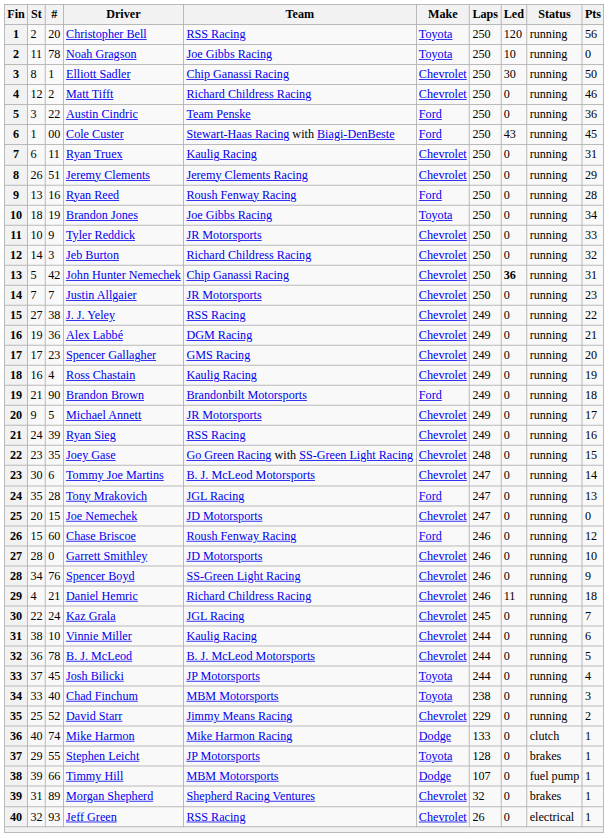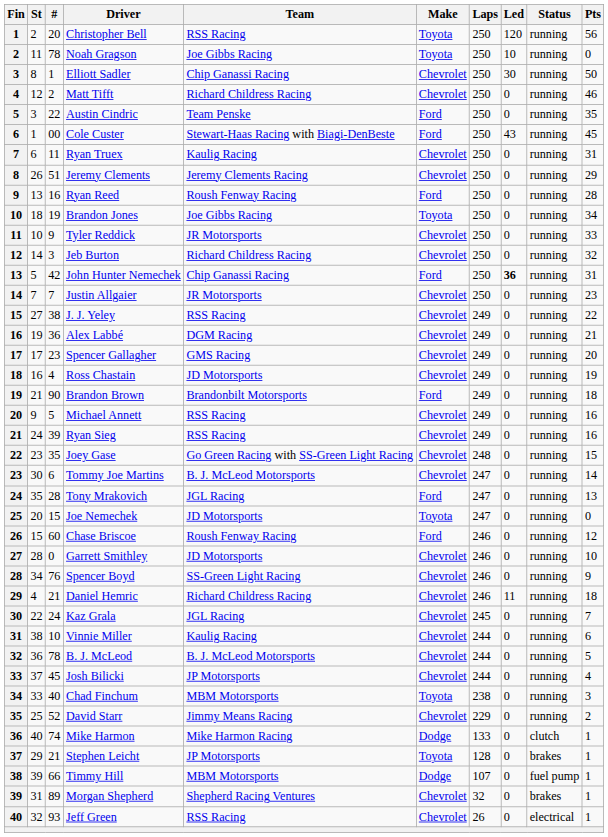 <table class="wikitable" style="font-size:95%">
 <tr>
 <th>Fin</th>
 <th>St</th>
 <th>#</th>
 <th>Driver</th>
 <th>Team</th>
 <th>Make</th>
 <th>Laps</th>
 <th>Led</th>
 <th>Status</th>
 <th>Pts</th>
 </tr>
 <tr>
 <th>1</th>
 <td>2</td>
 <td>20</td>
 <td><a href='#'>Christopher Bell</a></td>
 <td><a href='#'>RSS Racing</a></td>
 <td><a href='#'>Toyota</a></td>
 <td>250</td>
 <td>120</td>
 <td>running</td>
 <td>56</td>
 </tr>
 <tr>
 <th>2</th>
 <td>11</td>
 <td>78</td>
 <td><a href='#'>Noah Gragson</a></td>
 <td><a href='#'>Joe Gibbs Racing</a></td>
 <td><a href='#'>Toyota</a></td>
 <td>250</td>
 <td>10</td>
 <td>running</td>
 <td>0</td>
 </tr>
 <tr>
 <th>3</th>
 <td>8</td>
 <td>1</td>
 <td><a href='#'>Elliott Sadler</a></td>
 <td><a href='#'>Chip Ganassi Racing</a></td>
 <td><a href='#'>Chevrolet</a></td>
 <td>250</td>
 <td>30</td>
 <td>running</td>
 <td>50</td>
 </tr>
 <tr>
 <th>4</th>
 <td>12</td>
 <td>2</td>
 <td><a href='#'>Matt Tifft</a></td>
 <td><a href='#'>Richard Childress Racing</a></td>
 <td><a href='#'>Chevrolet</a></td>
 <td>250</td>
 <td>0</td>
 <td>running</td>
 <td>46</td>
 </tr>
 <tr>
 <th>5</th>
 <td>3</td>
 <td>22</td>
 <td><a href='#'>Austin Cindric</a></td>
 <td><a href='#'>Team Penske</a></td>
 <td><a href='#'>Ford</a></td>
 <td>250</td>
 <td>0</td>
 <td>running</td>
-<td>36</td>
+<td>35</td>
 </tr>
 <tr>
 <th>6</th>
 <td>1</td>
 <td>00</td>
 <td><a href='#'>Cole Custer</a></td>
 <td><a href='#'>Stewart-Haas Racing</a> with <a href='#'>Biagi-DenBeste</a></td>
 <td><a href='#'>Ford</a></td>
 <td>250</td>
 <td>43</td>
 <td>running</td>
 <td>45</td>
 </tr>
 <tr>
 <th>7</th>
 <td>6</td>
 <td>11</td>
 <td><a href='#'>Ryan Truex</a></td>
 <td><a href='#'>Kaulig Racing</a></td>
 <td><a href='#'>Chevrolet</a></td>
 <td>250</td>
 <td>0</td>
 <td>running</td>
 <td>31</td>
 </tr>
 <tr>
 <th>8</th>
 <td>26</td>
 <td>51</td>
 <td><a href='#'>Jeremy Clements</a></td>
 <td><a href='#'>Jeremy Clements Racing</a></td>
 <td><a href='#'>Chevrolet</a></td>
 <td>250</td>
 <td>0</td>
 <td>running</td>
 <td>29</td>
 </tr>
 <tr>
 <th>9</th>
 <td>13</td>
 <td>16</td>
 <td><a href='#'>Ryan Reed</a></td>
 <td><a href='#'>Roush Fenway Racing</a></td>
 <td><a href='#'>Ford</a></td>
 <td>250</td>
 <td>0</td>
 <td>running</td>
 <td>28</td>
 </tr>
 <tr>
 <th>10</th>
 <td>18</td>
 <td>19</td>
 <td><a href='#'>Brandon Jones</a></td>
 <td><a href='#'>Joe Gibbs Racing</a></td>
 <td><a href='#'>Toyota</a></td>
 <td>250</td>
 <td>0</td>
 <td>running</td>
 <td>34</td>
 </tr>
 <tr>
 <th>11</th>
 <td>10</td>
 <td>9</td>
 <td><a href='#'>Tyler Reddick</a></td>
 <td><a href='#'>JR Motorsports</a></td>
 <td><a href='#'>Chevrolet</a></td>
 <td>250</td>
 <td>0</td>
 <td>running</td>
 <td>33</td>
 </tr>
 <tr>
 <th>12</th>
 <td>14</td>
 <td>3</td>
 <td><a href='#'>Jeb Burton</a></td>
 <td><a href='#'>Richard Childress Racing</a></td>
 <td><a href='#'>Chevrolet</a></td>
 <td>250</td>
 <td>0</td>
 <td>running</td>
 <td>32</td>
 </tr>
 <tr>
 <th>13</th>
 <td>5</td>
 <td>42</td>
 <td><a href='#'>John Hunter Nemechek</a></td>
 <td><a href='#'>Chip Ganassi Racing</a></td>
-<td><a href='#'>Chevrolet</a></td>
+<td><a href='#'>Ford</a></td>
 <td>250</td>
 <td><strong>36</strong></td>
 <td>running</td>
 <td>31</td>
 </tr>
 <tr>
 <th>14</th>
 <td>7</td>
 <td>7</td>
 <td><a href='#'>Justin Allgaier</a></td>
 <td><a href='#'>JR Motorsports</a></td>
 <td><a href='#'>Chevrolet</a></td>
 <td>250</td>
 <td>0</td>
 <td>running</td>
 <td>23</td>
 </tr>
 <tr>
 <th>15</th>
 <td>27</td>
 <td>38</td>
 <td><a href='#'>J. J. Yeley</a></td>
 <td><a href='#'>RSS Racing</a></td>
 <td><a href='#'>Chevrolet</a></td>
 <td>249</td>
 <td>0</td>
 <td>running</td>
 <td>22</td>
 </tr>
 <tr>
 <th>16</th>
 <td>19</td>
 <td>36</td>
 <td><a href='#'>Alex Labbé</a></td>
 <td><a href='#'>DGM Racing</a></td>
 <td><a href='#'>Chevrolet</a></td>
 <td>249</td>
 <td>0</td>
 <td>running</td>
 <td>21</td>
 </tr>
 <tr>
 <th>17</th>
 <td>17</td>
 <td>23</td>
 <td><a href='#'>Spencer Gallagher</a></td>
 <td><a href='#'>GMS Racing</a></td>
 <td><a href='#'>Chevrolet</a></td>
 <td>249</td>
 <td>0</td>
 <td>running</td>
 <td>20</td>
 </tr>
 <tr>
 <th>18</th>
 <td>16</td>
 <td>4</td>
 <td><a href='#'>Ross Chastain</a></td>
-<td><a href='#'>Kaulig Racing</a></td>
+<td><a href='#'>JD Motorsports</a></td>
 <td><a href='#'>Chevrolet</a></td>
 <td>249</td>
 <td>0</td>
 <td>running</td>
 <td>19</td>
 </tr>
 <tr>
 <th>19</th>
 <td>21</td>
 <td>90</td>
 <td><a href='#'>Brandon Brown</a></td>
 <td><a href='#'>Brandonbilt Motorsports</a></td>
 <td><a href='#'>Ford</a></td>
 <td>249</td>
 <td>0</td>
 <td>running</td>
 <td>18</td>
 </tr>
 <tr>
 <th>20</th>
 <td>9</td>
 <td>5</td>
 <td><a href='#'>Michael Annett</a></td>
-<td><a href='#'>JR Motorsports</a></td>
+<td><a href='#'>RSS Racing</a></td>
 <td><a href='#'>Chevrolet</a></td>
 <td>249</td>
 <td>0</td>
 <td>running</td>
-<td>17</td>
+<td>16</td>
 </tr>
 <tr>
 <th>21</th>
 <td>24</td>
 <td>39</td>
 <td><a href='#'>Ryan Sieg</a></td>
 <td><a href='#'>RSS Racing</a></td>
 <td><a href='#'>Chevrolet</a></td>
 <td>249</td>
 <td>0</td>
 <td>running</td>
 <td>16</td>
 </tr>
 <tr>
 <th>22</th>
 <td>23</td>
 <td>35</td>
 <td><a href='#'>Joey Gase</a></td>
 <td><a href='#'>Go Green Racing</a> with <a href='#'>SS-Green Light Racing</a></td>
 <td><a href='#'>Chevrolet</a></td>
 <td>248</td>
 <td>0</td>
 <td>running</td>
 <td>15</td>
 </tr>
 <tr>
 <th>23</th>
 <td>30</td>
 <td>6</td>
 <td><a href='#'>Tommy Joe Martins</a></td>
 <td><a href='#'>B. J. McLeod Motorsports</a></td>
 <td><a href='#'>Chevrolet</a></td>
 <td>247</td>
 <td>0</td>
 <td>running</td>
 <td>14</td>
 </tr>
 <tr>
 <th>24</th>
 <td>35</td>
 <td>28</td>
 <td><a href='#'>Tony Mrakovich</a></td>
 <td><a href='#'>JGL Racing</a></td>
 <td><a href='#'>Ford</a></td>
 <td>247</td>
 <td>0</td>
 <td>running</td>
 <td>13</td>
 </tr>
 <tr>
 <th>25</th>
 <td>20</td>
 <td>15</td>
 <td><a href='#'>Joe Nemechek</a></td>
 <td><a href='#'>JD Motorsports</a></td>
-<td><a href='#'>Chevrolet</a></td>
+<td><a href='#'>Toyota</a></td>
 <td>247</td>
 <td>0</td>
 <td>running</td>
 <td>0</td>
 </tr>
 <tr>
 <th>26</th>
 <td>15</td>
 <td>60</td>
 <td><a href='#'>Chase Briscoe</a></td>
 <td><a href='#'>Roush Fenway Racing</a></td>
 <td><a href='#'>Ford</a></td>
 <td>246</td>
 <td>0</td>
 <td>running</td>
 <td>12</td>
 </tr>
 <tr>
 <th>27</th>
 <td>28</td>
 <td>0</td>
 <td><a href='#'>Garrett Smithley</a></td>
 <td><a href='#'>JD Motorsports</a></td>
 <td><a href='#'>Chevrolet</a></td>
 <td>246</td>
 <td>0</td>
 <td>running</td>
 <td>10</td>
 </tr>
 <tr>
 <th>28</th>
 <td>34</td>
 <td>76</td>
 <td><a href='#'>Spencer Boyd</a></td>
 <td><a href='#'>SS-Green Light Racing</a></td>
 <td><a href='#'>Chevrolet</a></td>
 <td>246</td>
 <td>0</td>
 <td>running</td>
 <td>9</td>
 </tr>
 <tr>
 <th>29</th>
 <td>4</td>
 <td>21</td>
 <td><a href='#'>Daniel Hemric</a></td>
 <td><a href='#'>Richard Childress Racing</a></td>
 <td><a href='#'>Chevrolet</a></td>
 <td>246</td>
 <td>11</td>
 <td>running</td>
 <td>18</td>
 </tr>
 <tr>
 <th>30</th>
 <td>22</td>
 <td>24</td>
 <td><a href='#'>Kaz Grala</a></td>
 <td><a href='#'>JGL Racing</a></td>
 <td><a href='#'>Chevrolet</a></td>
 <td>245</td>
 <td>0</td>
 <td>running</td>
 <td>7</td>
 </tr>
 <tr>
 <th>31</th>
 <td>38</td>
 <td>10</td>
 <td><a href='#'>Vinnie Miller</a></td>
 <td><a href='#'>Kaulig Racing</a></td>
 <td><a href='#'>Chevrolet</a></td>
 <td>244</td>
 <td>0</td>
 <td>running</td>
 <td>6</td>
 </tr>
 <tr>
 <th>32</th>
 <td>36</td>
 <td>78</td>
 <td><a href='#'>B. J. McLeod</a></td>
 <td><a href='#'>B. J. McLeod Motorsports</a></td>
 <td><a href='#'>Chevrolet</a></td>
 <td>244</td>
 <td>0</td>
 <td>running</td>
 <td>5</td>
 </tr>
 <tr>
 <th>33</th>
 <td>37</td>
 <td>45</td>
 <td><a href='#'>Josh Bilicki</a></td>
 <td><a href='#'>JP Motorsports</a></td>
-<td><a href='#'>Toyota</a></td>
+<td><a href='#'>Chevrolet</a></td>
 <td>244</td>
 <td>0</td>
 <td>running</td>
 <td>4</td>
 </tr>
 <tr>
 <th>34</th>
 <td>33</td>
 <td>40</td>
 <td><a href='#'>Chad Finchum</a></td>
 <td><a href='#'>MBM Motorsports</a></td>
 <td><a href='#'>Toyota</a></td>
 <td>238</td>
 <td>0</td>
 <td>running</td>
 <td>3</td>
 </tr>
 <tr>
 <th>35</th>
 <td>25</td>
 <td>52</td>
 <td><a href='#'>David Starr</a></td>
 <td><a href='#'>Jimmy Means Racing</a></td>
 <td><a href='#'>Chevrolet</a></td>
 <td>229</td>
 <td>0</td>
 <td>running</td>
 <td>2</td>
 </tr>
 <tr>
 <th>36</th>
 <td>40</td>
 <td>74</td>
 <td><a href='#'>Mike Harmon</a></td>
 <td><a href='#'>Mike Harmon Racing</a></td>
 <td><a href='#'>Dodge</a></td>
 <td>133</td>
 <td>0</td>
 <td>clutch</td>
 <td>1</td>
 </tr>
 <tr>
 <th>37</th>
 <td>29</td>
-<td>55</td>
+<td>21</td>
 <td><a href='#'>Stephen Leicht</a></td>
 <td><a href='#'>JP Motorsports</a></td>
 <td><a href='#'>Toyota</a></td>
 <td>128</td>
 <td>0</td>
 <td>brakes</td>
 <td>1</td>
 </tr>
 <tr>
 <th>38</th>
 <td>39</td>
 <td>66</td>
 <td><a href='#'>Timmy Hill</a></td>
 <td><a href='#'>MBM Motorsports</a></td>
 <td><a href='#'>Dodge</a></td>
 <td>107</td>
 <td>0</td>
 <td>fuel pump</td>
 <td>1</td>
 </tr>
 <tr>
 <th>39</th>
 <td>31</td>
 <td>89</td>
 <td><a href='#'>Morgan Shepherd</a></td>
 <td><a href='#'>Shepherd Racing Ventures</a></td>
 <td><a href='#'>Chevrolet</a></td>
 <td>32</td>
 <td>0</td>
 <td>brakes</td>
 <td>1</td>
 </tr>
 <tr>
 <th>40</th>
 <td>32</td>
 <td>93</td>
 <td><a href='#'>Jeff Green</a></td>
 <td><a href='#'>RSS Racing</a></td>
 <td><a href='#'>Chevrolet</a></td>
 <td>26</td>
 <td>0</td>
 <td>electrical</td>
 <td>1</td>
 </tr>
 <tr>
 <th colspan="10"></th>
 </tr>
 </table>
